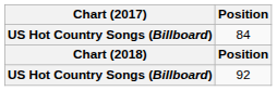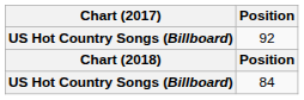 <table class="wikitable plainrowheaders" style="text-align:center">
 <tr>
 <th scope="col">Chart (2017)</th>
 <th scope="col">Position</th>
 </tr>
 <tr>
 <th scope="row">US Hot Country Songs (<em>Billboard</em>)</th>
-<td>84</td>
+<td>92</td>
 </tr>
 <tr>
 <th scope="col">Chart (2018)</th>
 <th scope="col">Position</th>
 </tr>
 <tr>
 <th scope="row">US Hot Country Songs (<em>Billboard</em>)</th>
-<td>92</td>
+<td>84</td>
 </tr>
 </table>
